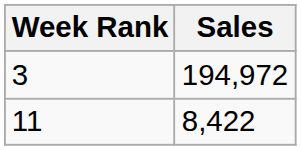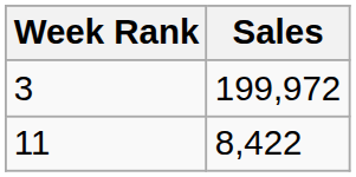 <table class="wikitable">
 <tr>
 <th>Week Rank</th>
 <th>Sales</th>
 </tr>
 <tr>
 <td>3</td>
-<td>194,972</td>
+<td>199,972</td>
 </tr>
 <tr>
 <td>11</td>
 <td>8,422</td>
 </tr>
 </table>
